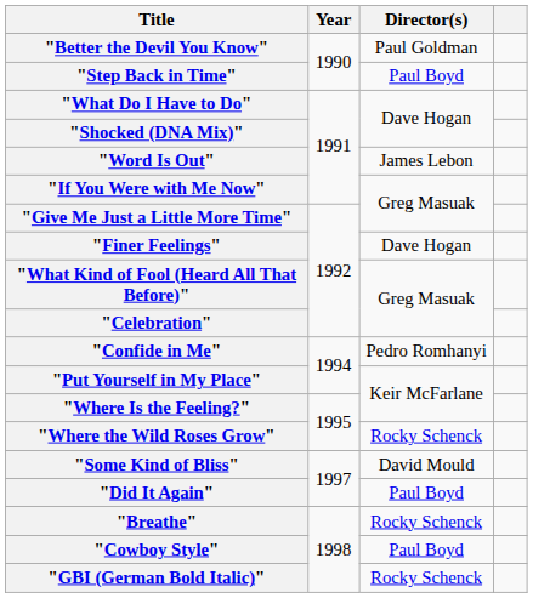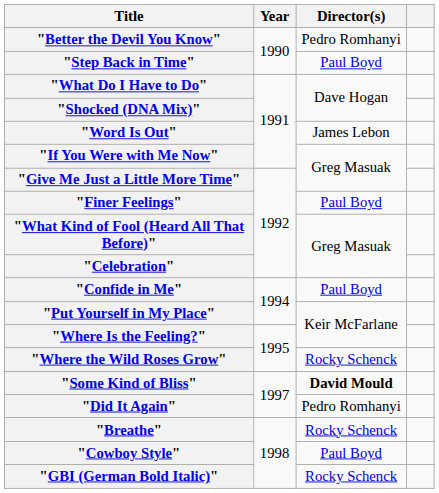 <table class="wikitable plainrowheaders" style="text-align:center;" width="75%">
 <tr>
 <th style="width:45%;">Title</th>
 <th style="width:5%;">Year</th>
 <th style="width:20%;">Director(s)</th>
 <th style="width:5%;"></th>
 </tr>
 <tr>
 <th scope=row>"<a href='#'>Better the Devil You Know</a>"</th>
 <td rowspan=2>1990</td>
-<td>Paul Goldman</td>
+<td>Pedro Romhanyi</td>
 <td></td>
 </tr>
 <tr>
 <th scope=row>"<a href='#'>Step Back in Time</a>"</th>
 <td><a href='#'>Paul Boyd</a></td>
 <td></td>
 </tr>
 <tr>
 <th scope=row>"<a href='#'>What Do I Have to Do</a>"</th>
 <td rowspan=4>1991</td>
 <td rowspan=2>Dave Hogan</td>
 <td></td>
 </tr>
 <tr>
 <th scope=row>"<a href='#'>Shocked (DNA Mix)</a>"<br></th>
 <td></td>
 </tr>
 <tr>
 <th scope=row>"<a href='#'>Word Is Out</a>"</th>
 <td>James Lebon</td>
 <td></td>
 </tr>
 <tr>
 <th scope=row>"<a href='#'>If You Were with Me Now</a>"<br></th>
 <td rowspan=2>Greg Masuak</td>
 <td></td>
 </tr>
 <tr>
 <th scope=row>"<a href='#'>Give Me Just a Little More Time</a>"</th>
 <td rowspan=4>1992</td>
 <td></td>
 </tr>
 <tr>
 <th scope=row>"<a href='#'>Finer Feelings</a>"</th>
-<td>Dave Hogan</td>
+<td><a href='#'>Paul Boyd</a></td>
 <td></td>
 </tr>
 <tr>
 <th scope=row>"<a href='#'>What Kind of Fool (Heard All That Before)</a>"</th>
 <td rowspan=2>Greg Masuak</td>
 <td></td>
 </tr>
 <tr>
 <th scope=row>"<a href='#'>Celebration</a>"</th>
 <td></td>
 </tr>
 <tr>
 <th scope=row>"<a href='#'>Confide in Me</a>"</th>
 <td rowspan=2>1994</td>
-<td>Pedro Romhanyi</td>
+<td><a href='#'>Paul Boyd</a></td>
 <td></td>
 </tr>
 <tr>
 <th scope=row>"<a href='#'>Put Yourself in My Place</a>"</th>
 <td rowspan=2>Keir McFarlane</td>
 <td></td>
 </tr>
 <tr>
 <th scope=row>"<a href='#'>Where Is the Feeling?</a>"<br></th>
 <td rowspan=2>1995</td>
 <td></td>
 </tr>
 <tr>
 <th scope=row>"<a href='#'>Where the Wild Roses Grow</a>"<br></th>
 <td><a href='#'>Rocky Schenck</a></td>
 <td></td>
 </tr>
 <tr>
 <th scope=row>"<a href='#'>Some Kind of Bliss</a>"</th>
 <td rowspan=2>1997</td>
-<td>David Mould</td>
+<td><strong>David Mould</strong></td>
 <td></td>
 </tr>
 <tr>
 <th scope=row>"<a href='#'>Did It Again</a>"</th>
-<td><a href='#'>Paul Boyd</a></td>
+<td>Pedro Romhanyi</td>
 <td></td>
 </tr>
 <tr>
 <th scope=row>"<a href='#'>Breathe</a>"</th>
 <td rowspan=3>1998</td>
 <td><a href='#'>Rocky Schenck</a></td>
 <td></td>
 </tr>
 <tr>
 <th scope=row>"<a href='#'>Cowboy Style</a>"</th>
 <td><a href='#'>Paul Boyd</a></td>
 <td></td>
 </tr>
 <tr>
 <th scope=row>"<a href='#'>GBI (German Bold Italic)</a>"<br></th>
 <td><a href='#'>Rocky Schenck</a></td>
 <td></td>
 </tr>
 </table>
